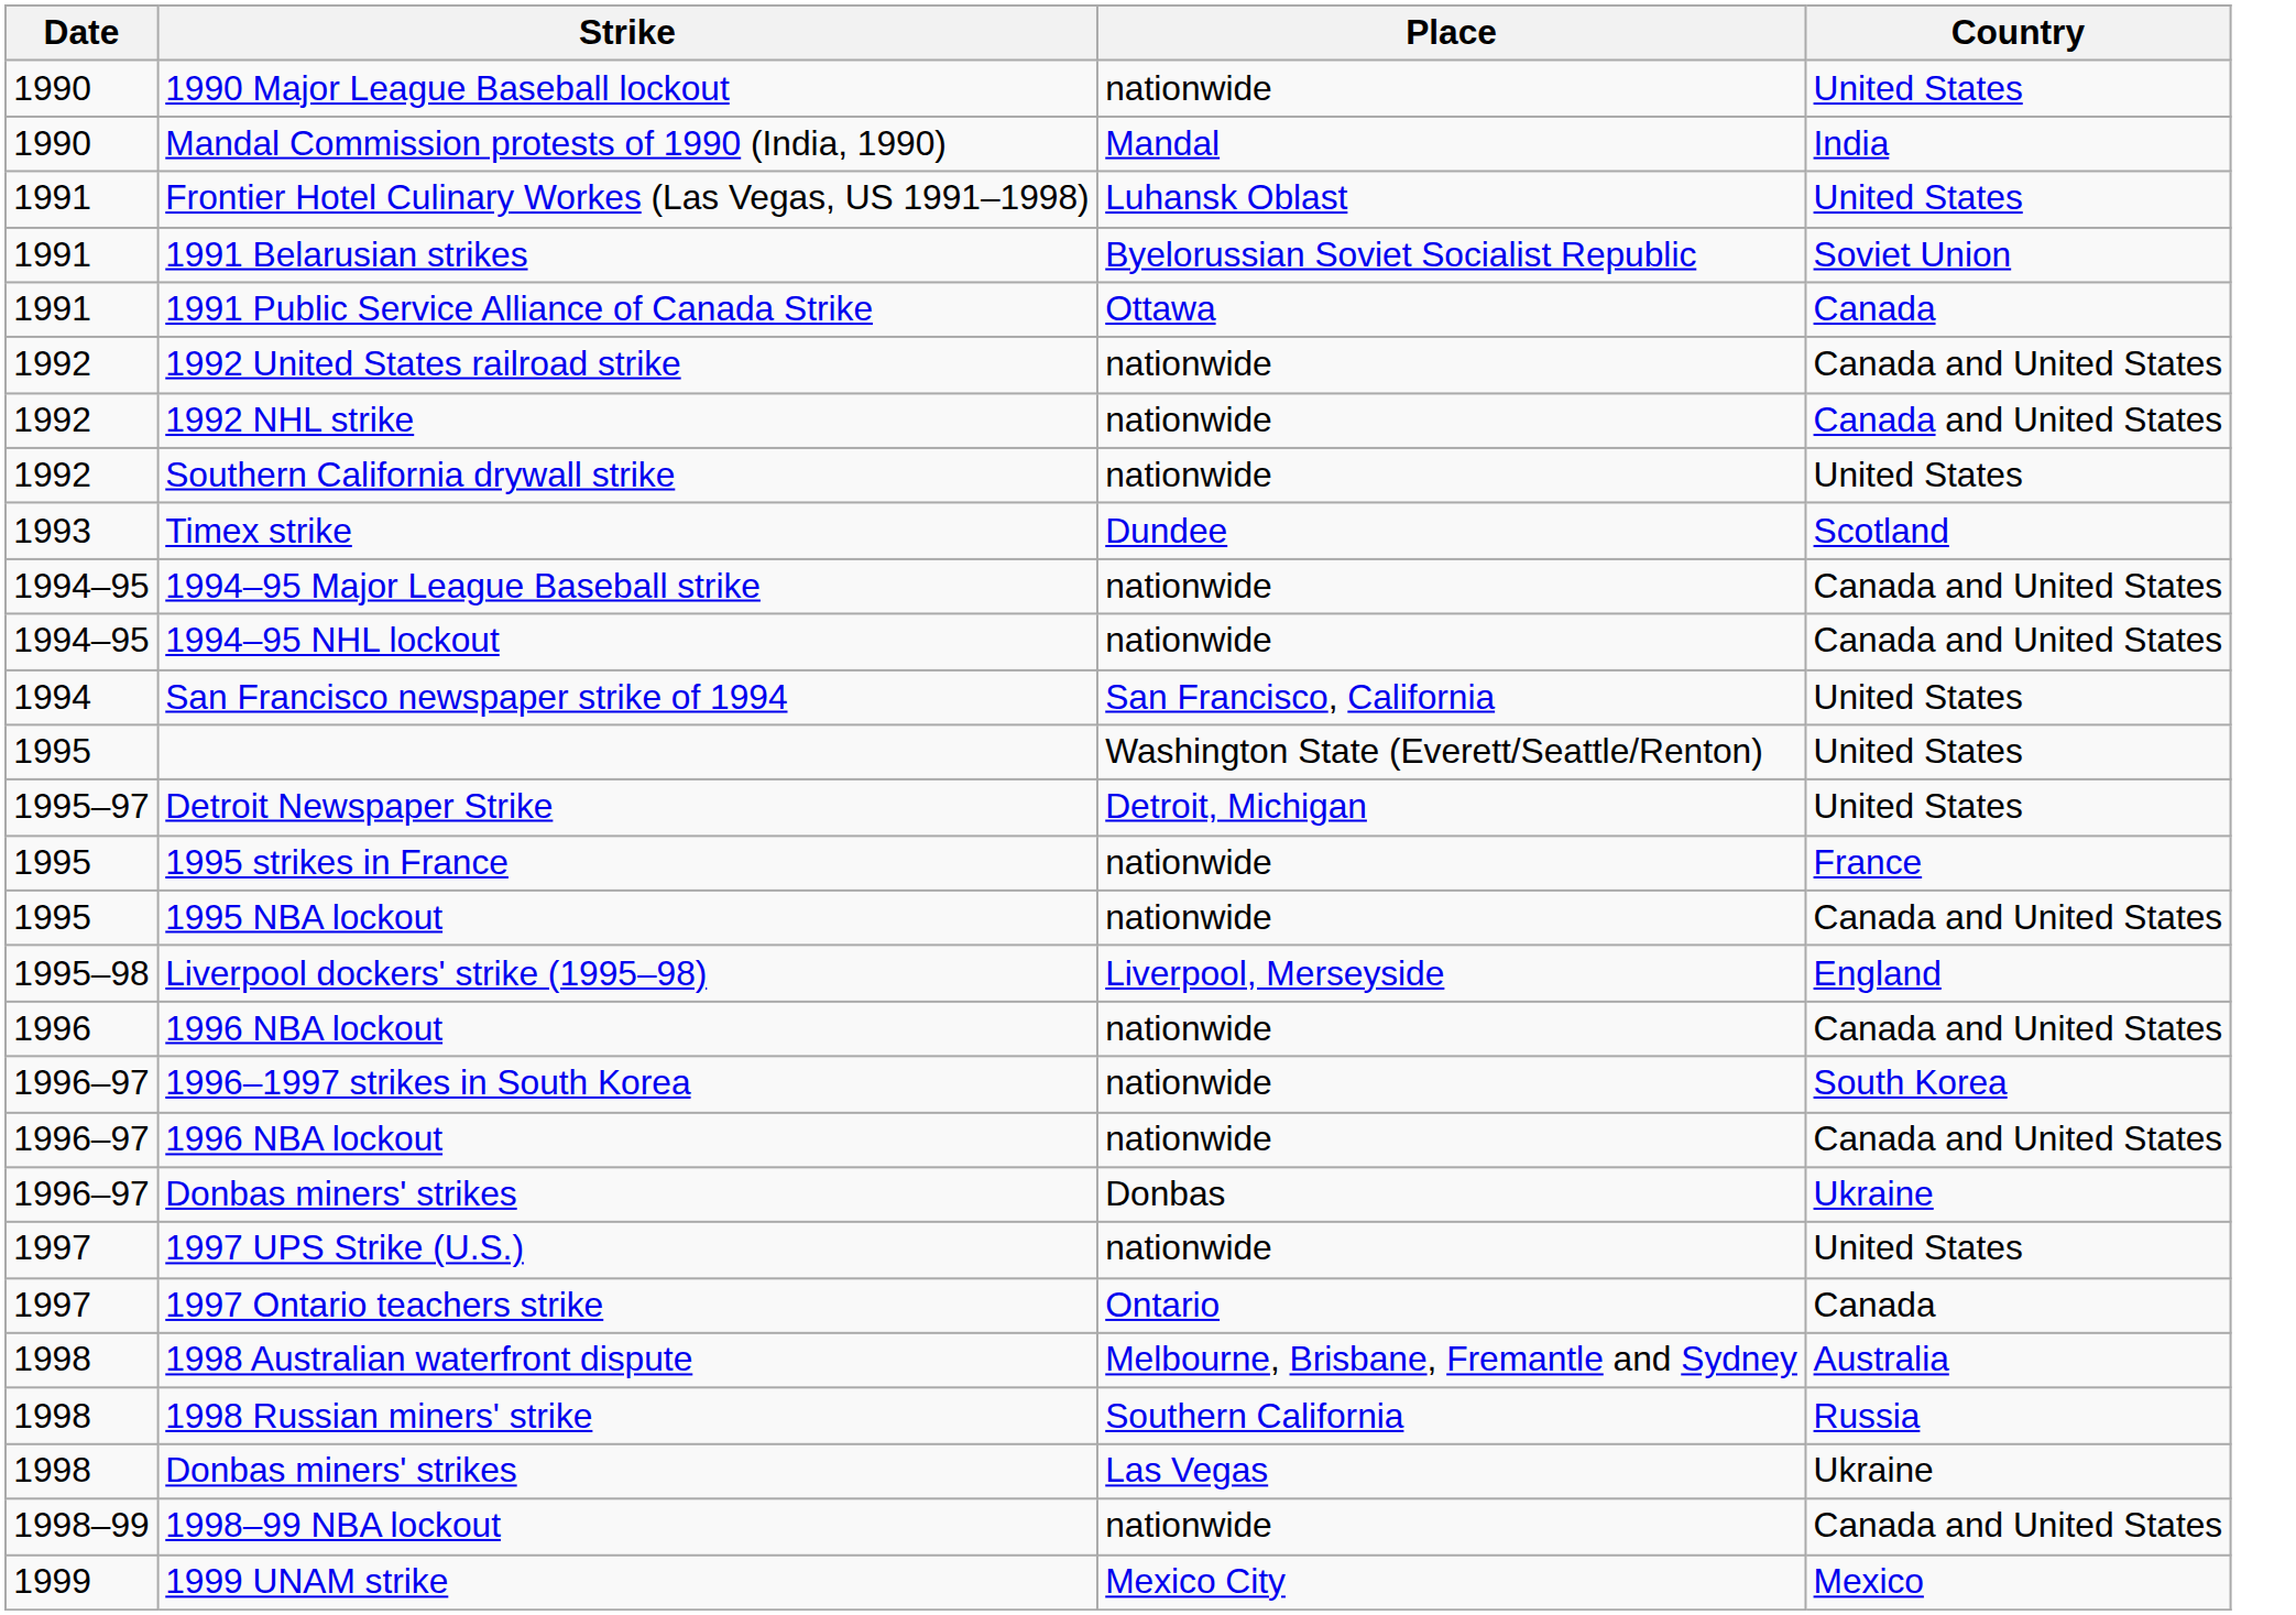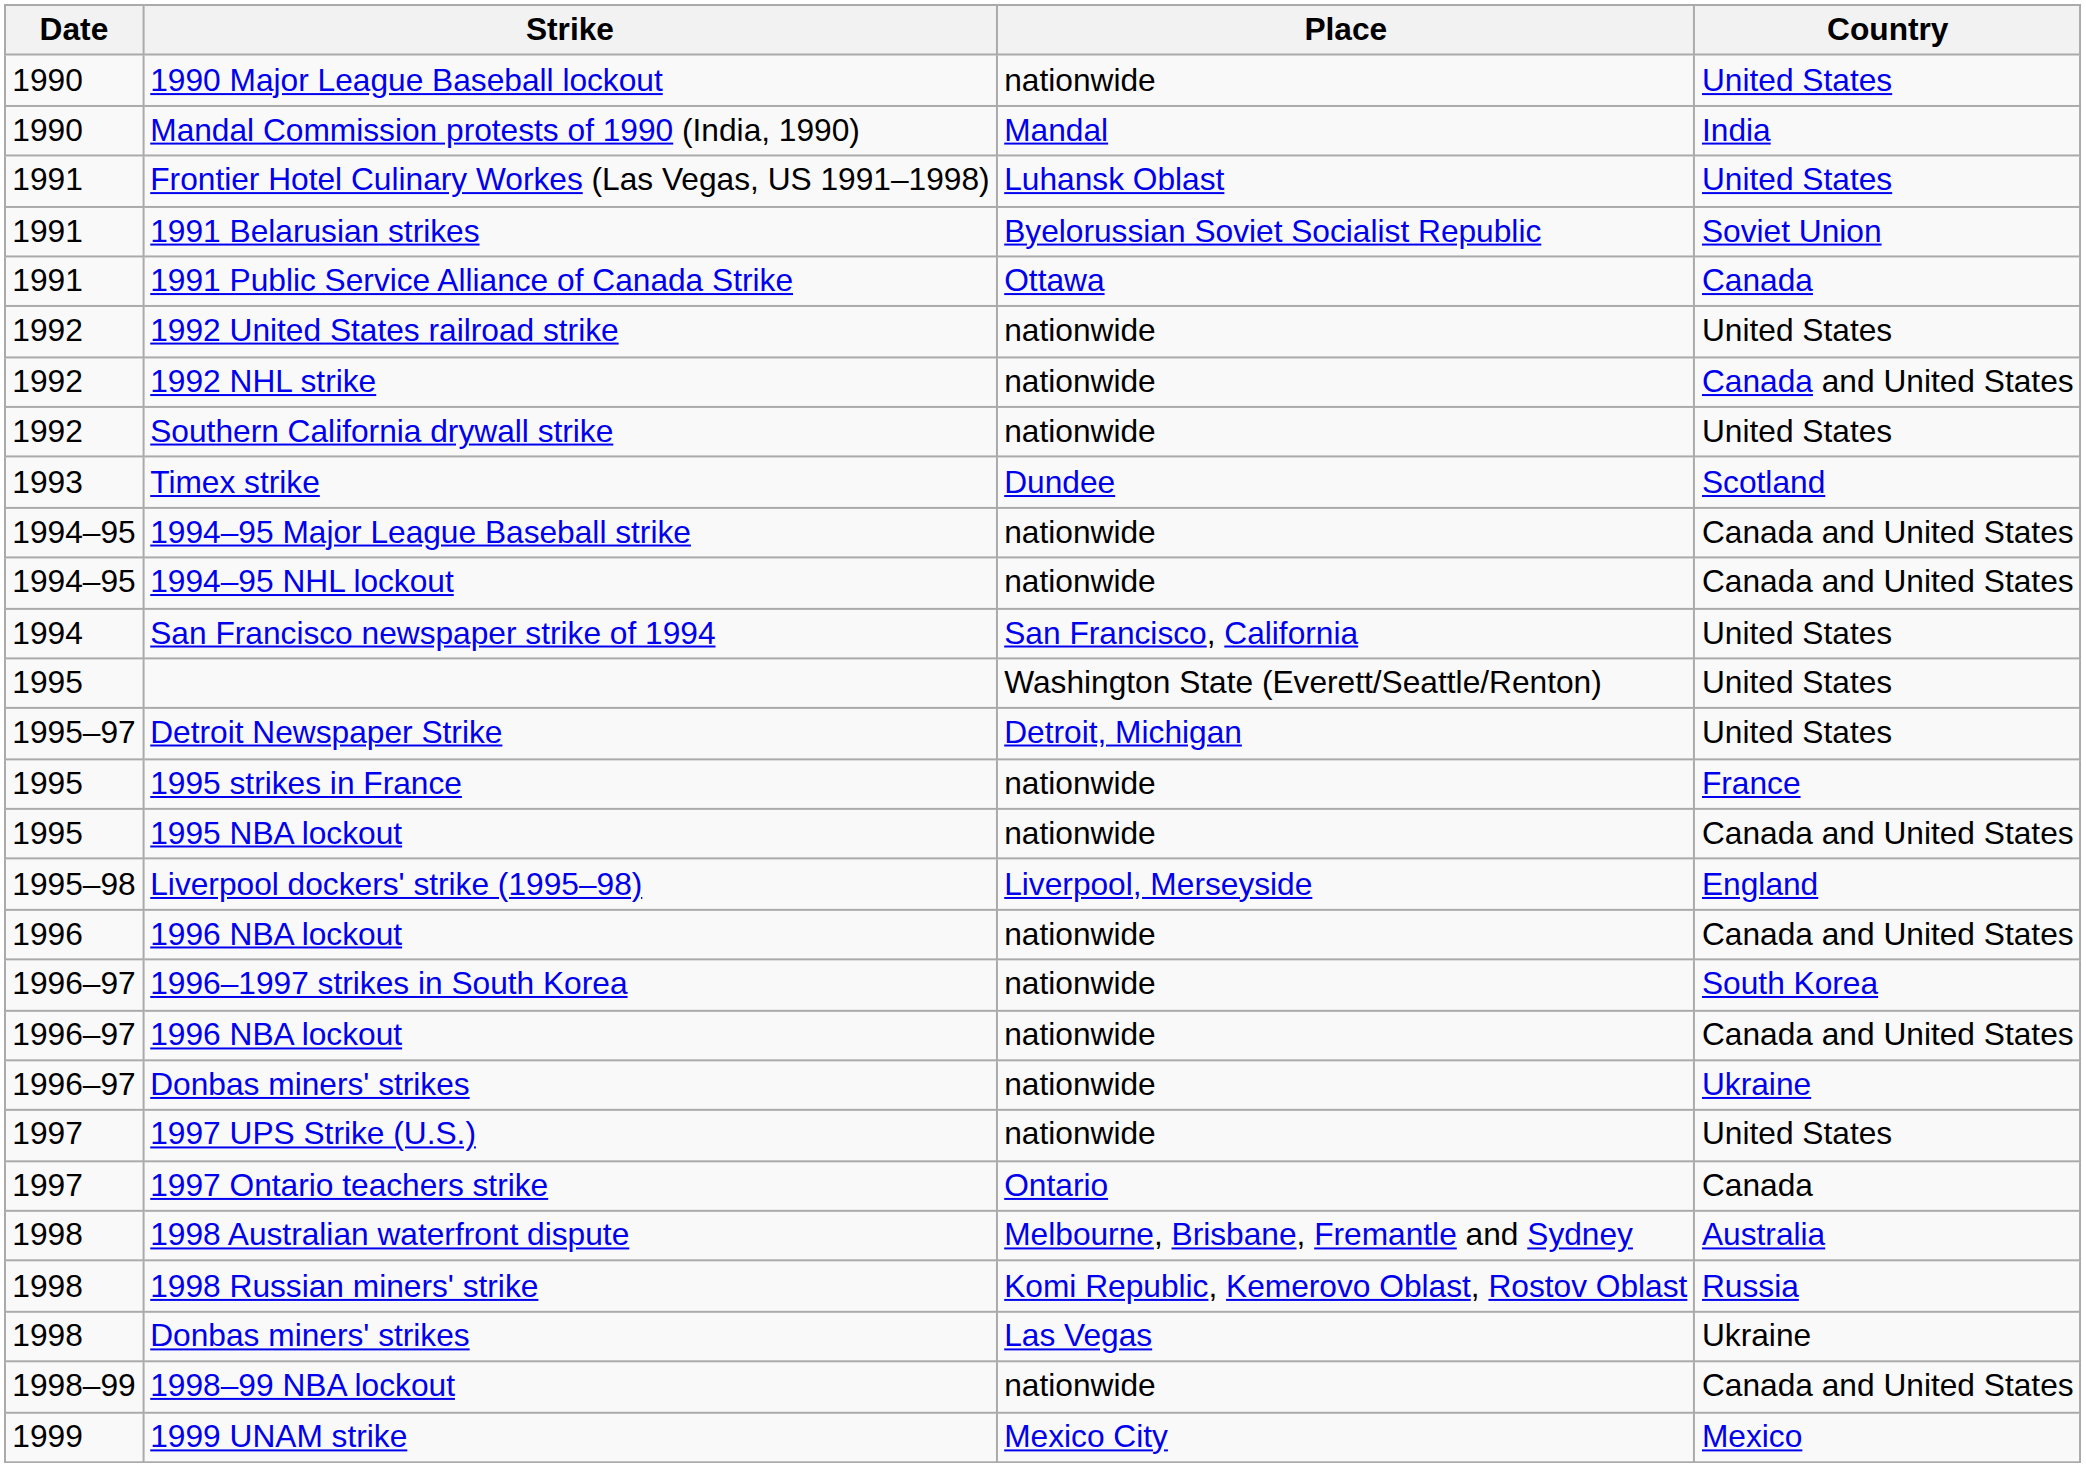 <table class="wikitable sortable">
 <tr>
 <th>Date</th>
 <th>Strike</th>
 <th>Place</th>
 <th>Country</th>
 </tr>
 <tr>
 <td>1990</td>
 <td><a href='#'>1990 Major League Baseball lockout</a></td>
 <td>nationwide</td>
 <td><a href='#'>United States</a></td>
 </tr>
 <tr>
 <td>1990</td>
 <td><a href='#'>Mandal Commission protests of 1990</a> (India, 1990)</td>
 <td><a href='#'>Mandal</a></td>
 <td><a href='#'>India</a></td>
 </tr>
 <tr>
 <td>1991</td>
 <td><a href='#'>Frontier Hotel Culinary Workes</a> (Las Vegas, US 1991–1998)</td>
 <td><a href='#'>Luhansk Oblast</a></td>
 <td><a href='#'>United States</a></td>
 </tr>
 <tr>
 <td>1991</td>
 <td><a href='#'>1991 Belarusian strikes</a></td>
 <td><a href='#'>Byelorussian Soviet Socialist Republic</a></td>
 <td><a href='#'>Soviet Union</a></td>
 </tr>
 <tr>
 <td>1991</td>
 <td><a href='#'>1991 Public Service Alliance of Canada Strike</a></td>
 <td><a href='#'>Ottawa</a></td>
 <td><a href='#'>Canada</a></td>
 </tr>
 <tr>
 <td>1992</td>
 <td><a href='#'>1992 United States railroad strike</a></td>
 <td>nationwide</td>
-<td>Canada and United States</td>
+<td>United States</td>
 </tr>
 <tr>
 <td>1992</td>
 <td><a href='#'>1992 NHL strike</a></td>
 <td>nationwide</td>
 <td><a href='#'>Canada</a> and United States</td>
 </tr>
 <tr>
 <td>1992</td>
 <td><a href='#'>Southern California drywall strike</a></td>
 <td>nationwide</td>
 <td>United States</td>
 </tr>
 <tr>
 <td>1993</td>
 <td><a href='#'>Timex strike</a></td>
 <td><a href='#'>Dundee</a></td>
 <td><a href='#'>Scotland</a></td>
 </tr>
 <tr>
 <td>1994–95</td>
 <td><a href='#'>1994–95 Major League Baseball strike</a></td>
 <td>nationwide</td>
 <td>Canada and United States</td>
 </tr>
 <tr>
 <td>1994–95</td>
 <td><a href='#'>1994–95 NHL lockout</a></td>
 <td>nationwide</td>
 <td>Canada and United States</td>
 </tr>
 <tr>
 <td>1994</td>
 <td><a href='#'>San Francisco newspaper strike of 1994</a></td>
 <td><a href='#'>San Francisco</a>, <a href='#'>California</a></td>
 <td>United States</td>
 </tr>
 <tr>
 <td>1995</td>
 <td></td>
 <td>Washington State (Everett/Seattle/Renton)</td>
 <td>United States</td>
 </tr>
 <tr>
 <td>1995–97</td>
 <td><a href='#'>Detroit Newspaper Strike</a></td>
 <td><a href='#'>Detroit, Michigan</a></td>
 <td>United States</td>
 </tr>
 <tr>
 <td>1995</td>
 <td><a href='#'>1995 strikes in France</a></td>
 <td>nationwide</td>
 <td><a href='#'>France</a></td>
 </tr>
 <tr>
 <td>1995</td>
 <td><a href='#'>1995 NBA lockout</a></td>
 <td>nationwide</td>
 <td>Canada and United States</td>
 </tr>
 <tr>
 <td>1995–98</td>
 <td><a href='#'>Liverpool dockers' strike (1995–98)</a></td>
 <td><a href='#'>Liverpool, Merseyside</a></td>
 <td><a href='#'>England</a></td>
 </tr>
 <tr>
 <td>1996</td>
 <td><a href='#'>1996 NBA lockout</a></td>
 <td>nationwide</td>
 <td>Canada and United States</td>
 </tr>
 <tr>
 <td>1996–97</td>
 <td><a href='#'>1996–1997 strikes in South Korea</a></td>
 <td>nationwide</td>
 <td><a href='#'>South Korea</a></td>
 </tr>
 <tr>
 <td>1996–97</td>
 <td><a href='#'>1996 NBA lockout</a></td>
 <td>nationwide</td>
 <td>Canada and United States</td>
 </tr>
 <tr>
 <td>1996–97</td>
 <td><a href='#'>Donbas miners' strikes</a></td>
-<td>Donbas</td>
+<td>nationwide</td>
 <td><a href='#'>Ukraine</a></td>
 </tr>
 <tr>
 <td>1997</td>
 <td><a href='#'>1997 UPS Strike (U.S.)</a></td>
 <td>nationwide</td>
 <td>United States</td>
 </tr>
 <tr>
 <td>1997</td>
 <td><a href='#'>1997 Ontario teachers strike</a></td>
 <td><a href='#'>Ontario</a></td>
 <td>Canada</td>
 </tr>
 <tr>
 <td>1998</td>
 <td><a href='#'>1998 Australian waterfront dispute</a></td>
 <td><a href='#'>Melbourne</a>, <a href='#'>Brisbane</a>, <a href='#'>Fremantle</a> and <a href='#'>Sydney</a></td>
 <td><a href='#'>Australia</a></td>
 </tr>
 <tr>
 <td>1998</td>
 <td><a href='#'>1998 Russian miners' strike</a></td>
-<td><a href='#'>Southern California</a></td>
+<td><a href='#'>Komi Republic</a>, <a href='#'>Kemerovo Oblast</a>, <a href='#'>Rostov Oblast</a></td>
 <td><a href='#'>Russia</a></td>
 </tr>
 <tr>
 <td>1998</td>
 <td><a href='#'>Donbas miners' strikes</a></td>
 <td><a href='#'>Las Vegas</a></td>
 <td>Ukraine</td>
 </tr>
 <tr>
 <td>1998–99</td>
 <td><a href='#'>1998–99 NBA lockout</a></td>
 <td>nationwide</td>
 <td>Canada and United States</td>
 </tr>
 <tr>
 <td>1999</td>
 <td><a href='#'>1999 UNAM strike</a></td>
 <td><a href='#'>Mexico City</a></td>
 <td><a href='#'>Mexico</a></td>
 </tr>
 </table>
